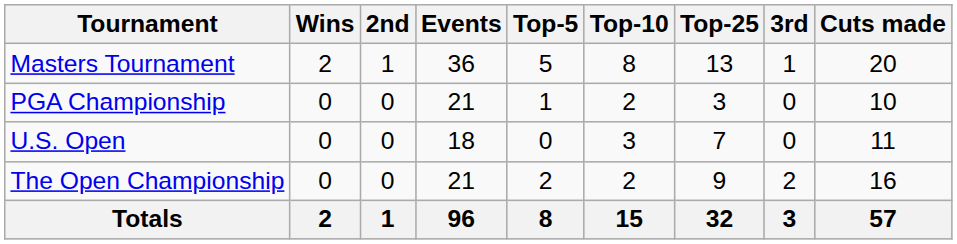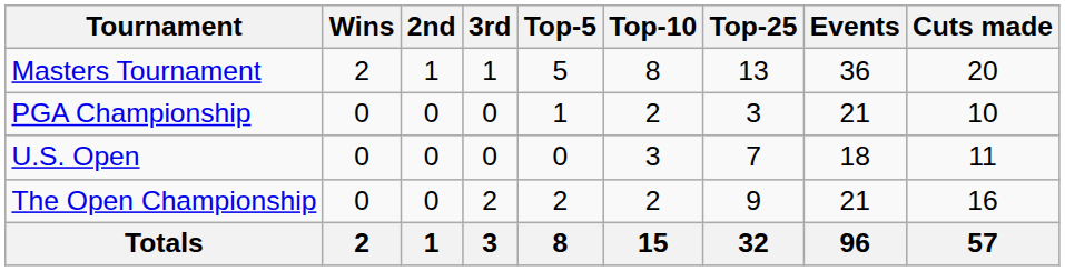 <table class=wikitable style=text-align:center>
 <tr>
 <th>Tournament</th>
 <th>Wins</th>
 <th>2nd</th>
-<th>Events</th>
+<th>3rd</th>
 <th>Top-5</th>
 <th>Top-10</th>
 <th>Top-25</th>
-<th>3rd</th>
+<th>Events</th>
 <th>Cuts made</th>
 </tr>
 <tr>
 <td align=left><a href='#'>Masters Tournament</a></td>
 <td>2</td>
 <td>1</td>
-<td>36</td>
+<td>1</td>
 <td>5</td>
 <td>8</td>
 <td>13</td>
-<td>1</td>
+<td>36</td>
 <td>20</td>
 </tr>
 <tr>
 <td align=left><a href='#'>PGA Championship</a></td>
 <td>0</td>
 <td>0</td>
-<td>21</td>
+<td>0</td>
 <td>1</td>
 <td>2</td>
 <td>3</td>
-<td>0</td>
+<td>21</td>
 <td>10</td>
 </tr>
 <tr>
 <td align=left><a href='#'>U.S. Open</a></td>
 <td>0</td>
 <td>0</td>
-<td>18</td>
+<td>0</td>
 <td>0</td>
 <td>3</td>
 <td>7</td>
-<td>0</td>
+<td>18</td>
 <td>11</td>
 </tr>
 <tr>
 <td align=left><a href='#'>The Open Championship</a></td>
 <td>0</td>
 <td>0</td>
-<td>21</td>
+<td>2</td>
 <td>2</td>
 <td>2</td>
 <td>9</td>
-<td>2</td>
+<td>21</td>
 <td>16</td>
 </tr>
 <tr>
 <th>Totals</th>
 <th>2</th>
 <th>1</th>
-<th>96</th>
+<th>3</th>
 <th>8</th>
 <th>15</th>
 <th>32</th>
-<th>3</th>
+<th>96</th>
 <th>57</th>
 </tr>
 </table>
